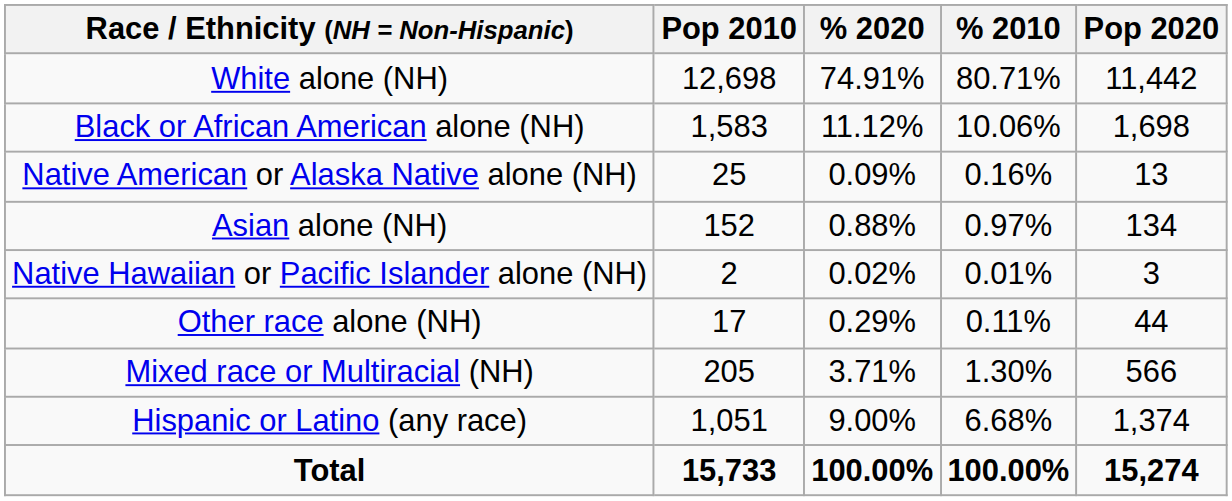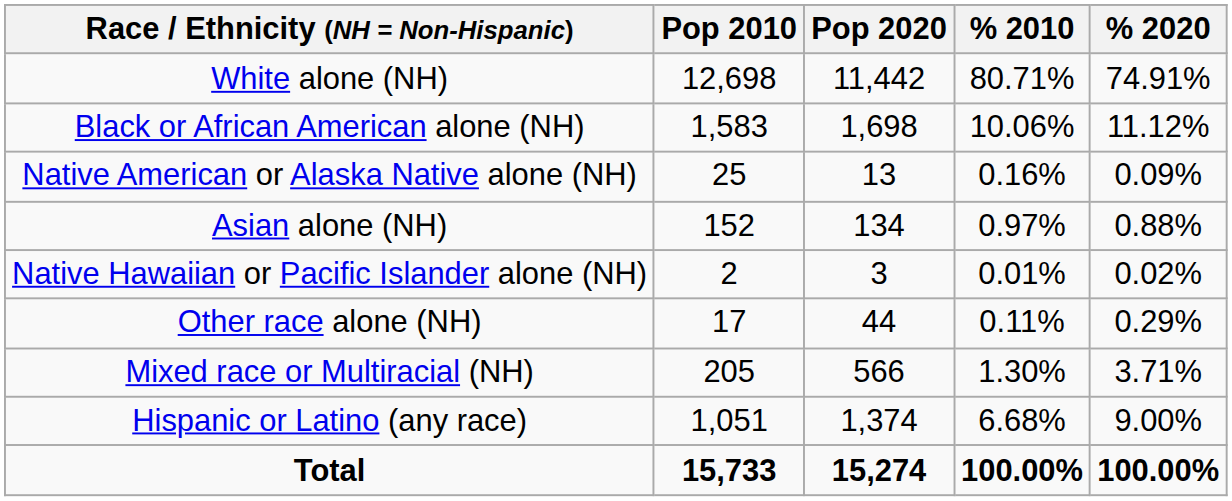 <table class="wikitable" style="text-align:center;">
 <tr>
 <th>Race / Ethnicity <small>(<em>NH = Non-Hispanic</em>)</small></th>
 <th>Pop 2010</th>
+<th>Pop 2020</th>
+<th>% 2010</th>
 <th>% 2020</th>
-<th>% 2010</th>
-<th>Pop 2020</th>
 </tr>
 <tr>
 <td><a href='#'>White</a> alone (NH)</td>
 <td>12,698</td>
+<td>11,442</td>
+<td>80.71%</td>
 <td>74.91%</td>
-<td>80.71%</td>
-<td>11,442</td>
 </tr>
 <tr>
 <td><a href='#'>Black or African American</a> alone (NH)</td>
 <td>1,583</td>
+<td>1,698</td>
+<td>10.06%</td>
 <td>11.12%</td>
-<td>10.06%</td>
-<td>1,698</td>
 </tr>
 <tr>
 <td><a href='#'>Native American</a> or <a href='#'>Alaska Native</a> alone (NH)</td>
 <td>25</td>
+<td>13</td>
+<td>0.16%</td>
 <td>0.09%</td>
-<td>0.16%</td>
-<td>13</td>
 </tr>
 <tr>
 <td><a href='#'>Asian</a> alone (NH)</td>
 <td>152</td>
+<td>134</td>
+<td>0.97%</td>
 <td>0.88%</td>
-<td>0.97%</td>
-<td>134</td>
 </tr>
 <tr>
 <td><a href='#'>Native Hawaiian</a> or <a href='#'>Pacific Islander</a> alone (NH)</td>
 <td>2</td>
+<td>3</td>
+<td>0.01%</td>
 <td>0.02%</td>
-<td>0.01%</td>
-<td>3</td>
 </tr>
 <tr>
 <td><a href='#'>Other race</a> alone (NH)</td>
 <td>17</td>
+<td>44</td>
+<td>0.11%</td>
 <td>0.29%</td>
-<td>0.11%</td>
-<td>44</td>
 </tr>
 <tr>
 <td><a href='#'>Mixed race or Multiracial</a> (NH)</td>
 <td>205</td>
+<td>566</td>
+<td>1.30%</td>
 <td>3.71%</td>
-<td>1.30%</td>
-<td>566</td>
 </tr>
 <tr>
 <td><a href='#'>Hispanic or Latino</a> (any race)</td>
 <td>1,051</td>
+<td>1,374</td>
+<td>6.68%</td>
 <td>9.00%</td>
-<td>6.68%</td>
-<td>1,374</td>
 </tr>
 <tr>
 <td><strong>Total</strong></td>
 <td><strong>15,733</strong></td>
+<td><strong>15,274</strong></td>
 <td><strong>100.00%</strong></td>
 <td><strong>100.00%</strong></td>
-<td><strong>15,274</strong></td>
 </tr>
 </table>
